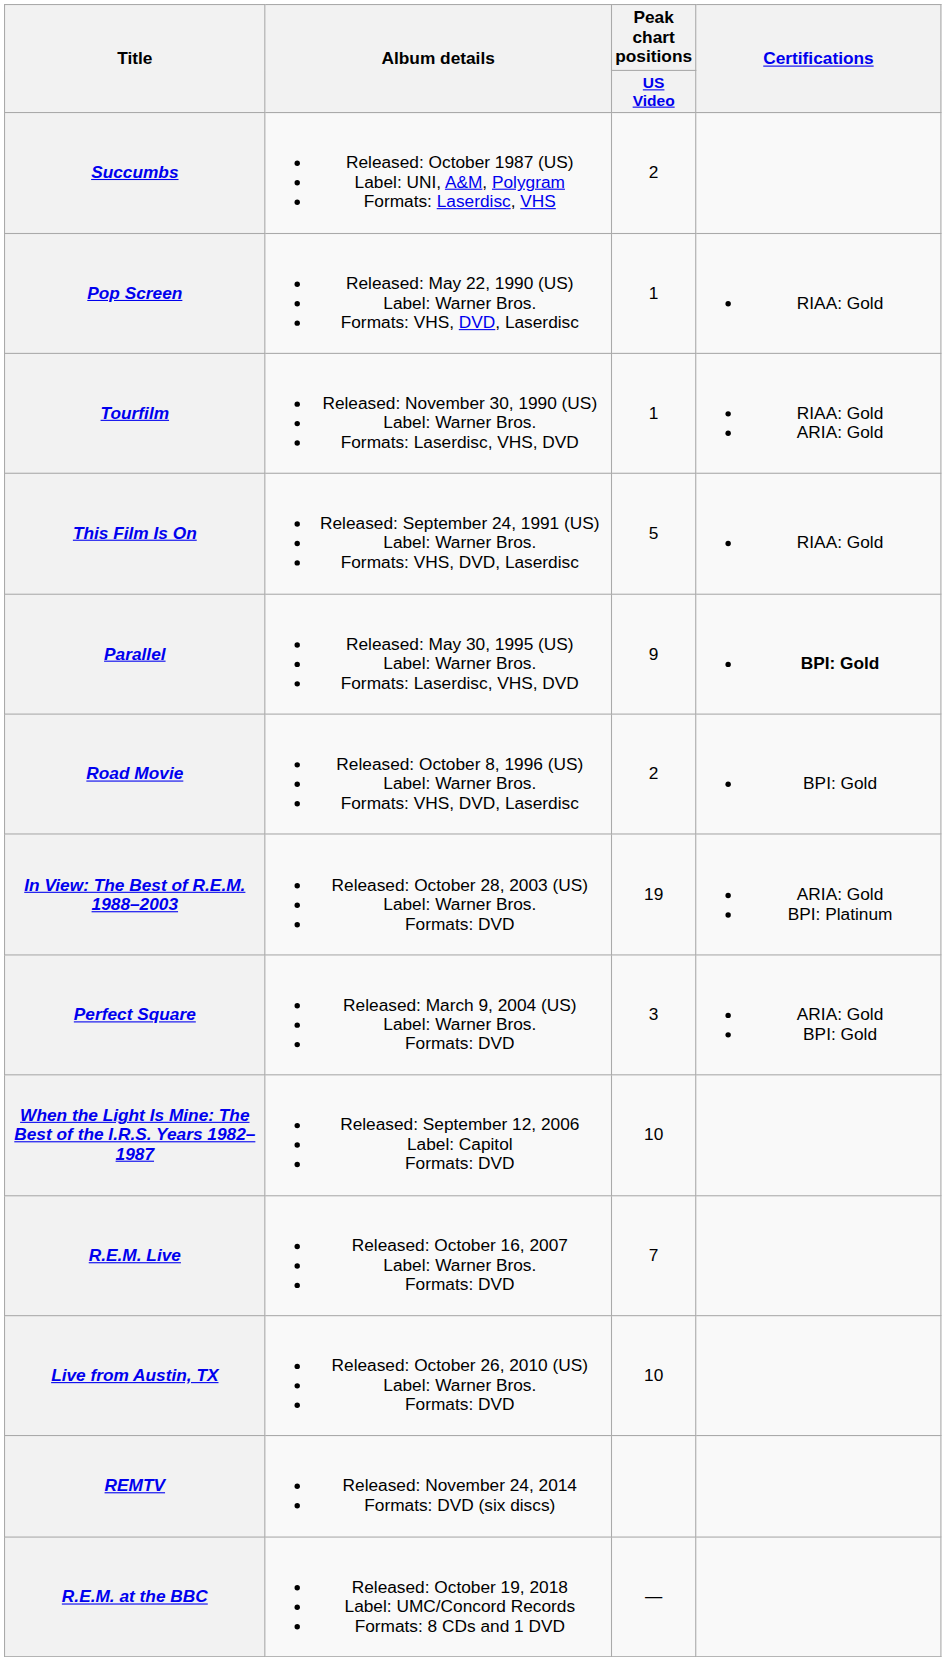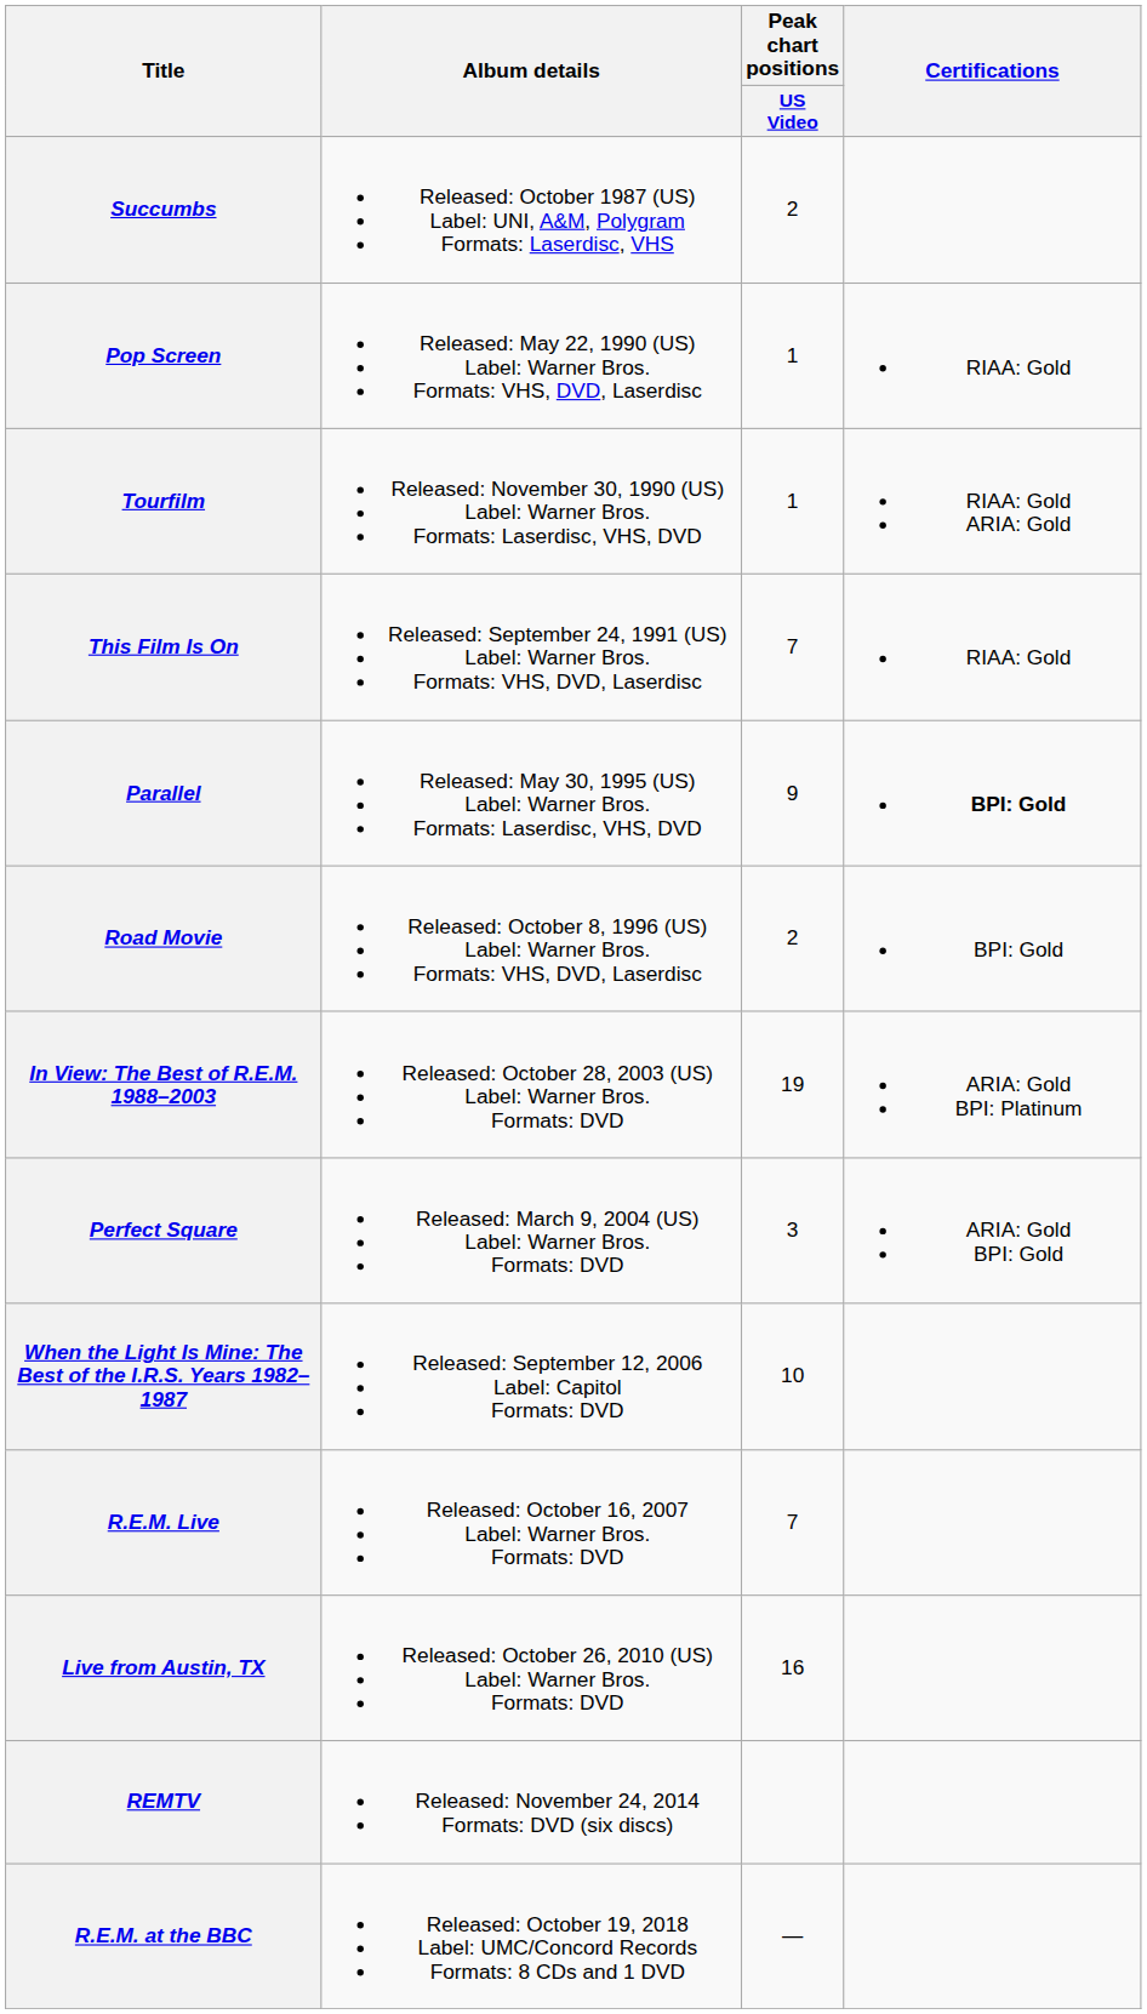 <table class="wikitable plainrowheaders" style="text-align:center;">
 <tr>
 <th scope="col" rowspan="2" style="width:15em;">Title</th>
 <th scope="col" rowspan="2" style="width:20em;">Album details</th>
 <th scope="col">Peak chart positions</th>
 <th scope="col" rowspan="2" style="width:14em;"><a href='#'>Certifications</a></th>
 </tr>
 <tr>
 <th scope="col" style="width:3em;font-size:90%;"><a href='#'>US<br>Video</a><br></th>
 </tr>
 <tr>
 <th scope="row"><em><a href='#'>Succumbs</a></em></th>
 <td><br><ul><li>Released: October 1987 (US)</li><li>Label: UNI, <a href='#'>A&M</a>, <a href='#'>Polygram</a></li><li>Formats: <a href='#'>Laserdisc</a>, <a href='#'>VHS</a></li></ul></td>
 <td>2</td>
 <td></td>
 </tr>
 <tr>
 <th scope="row"><em><a href='#'>Pop Screen</a></em></th>
 <td><br><ul><li>Released: May 22, 1990 <span>(US)</span></li><li>Label: Warner Bros.</li><li>Formats: VHS, <a href='#'>DVD</a>, Laserdisc</li></ul></td>
 <td>1</td>
 <td><br><ul><li>RIAA: Gold</li></ul></td>
 </tr>
 <tr>
 <th scope="row"><em><a href='#'>Tourfilm</a></em></th>
 <td><br><ul><li>Released: November 30, 1990 <span>(US)</span></li><li>Label: Warner Bros.</li><li>Formats: Laserdisc, VHS, DVD</li></ul></td>
 <td>1</td>
 <td><br><ul><li>RIAA: Gold</li><li>ARIA: Gold</li></ul></td>
 </tr>
 <tr>
 <th scope="row"><em><a href='#'>This Film Is On</a></em></th>
 <td><br><ul><li>Released: September 24, 1991 <span>(US)</span></li><li>Label: Warner Bros.</li><li>Formats: VHS, DVD, Laserdisc</li></ul></td>
-<td>5</td>
+<td>7</td>
 <td><br><ul><li>RIAA: Gold</li></ul></td>
 </tr>
 <tr>
 <th scope="row"><em><a href='#'>Parallel</a></em></th>
 <td><br><ul><li>Released: May 30, 1995 <span>(US)</span></li><li>Label: Warner Bros.</li><li>Formats: Laserdisc, VHS, DVD</li></ul></td>
 <td>9</td>
 <td><strong><br><ul><li>BPI: Gold</li></ul></strong></td>
 </tr>
 <tr>
 <th scope="row"><em><a href='#'>Road Movie</a></em></th>
 <td><br><ul><li>Released: October 8, 1996 <span>(US)</span></li><li>Label: Warner Bros.</li><li>Formats: VHS, DVD, Laserdisc</li></ul></td>
 <td>2</td>
 <td><br><ul><li>BPI: Gold</li></ul></td>
 </tr>
 <tr>
 <th scope="row"><em><a href='#'>In View: The Best of R.E.M. 1988–2003</a></em></th>
 <td><br><ul><li>Released: October 28, 2003 <span>(US)</span></li><li>Label: Warner Bros.</li><li>Formats: DVD</li></ul></td>
 <td>19</td>
 <td><br><ul><li>ARIA: Gold</li><li>BPI: Platinum</li></ul></td>
 </tr>
 <tr>
 <th scope="row"><em><a href='#'>Perfect Square</a></em></th>
 <td><br><ul><li>Released: March 9, 2004 <span>(US)</span></li><li>Label: Warner Bros.</li><li>Formats: DVD</li></ul></td>
 <td>3</td>
 <td><br><ul><li>ARIA: Gold</li><li>BPI: Gold</li></ul></td>
 </tr>
 <tr>
 <th scope="row"><em><a href='#'>When the Light Is Mine: The Best of the I.R.S. Years 1982–1987</a></em></th>
 <td><br><ul><li>Released: September 12, 2006</li><li>Label: Capitol</li><li>Formats: DVD</li></ul></td>
 <td>10</td>
 <td></td>
 </tr>
 <tr>
 <th scope="row"><em><a href='#'>R.E.M. Live</a></em></th>
 <td><br><ul><li>Released: October 16, 2007</li><li>Label: Warner Bros.</li><li>Formats: DVD</li></ul></td>
 <td>7</td>
 <td></td>
 </tr>
 <tr>
 <th scope="row"><em><a href='#'>Live from Austin, TX</a></em></th>
 <td><br><ul><li>Released: October 26, 2010 <span>(US)</span></li><li>Label: Warner Bros.</li><li>Formats: DVD</li></ul></td>
-<td>10</td>
+<td>16</td>
 <td></td>
 </tr>
 <tr>
 <th scope="row"><em><a href='#'>REMTV</a></em></th>
 <td><br><ul><li>Released: November 24, 2014</li><li>Formats: DVD (six discs)</li></ul></td>
 <td></td>
 <td></td>
 </tr>
 <tr>
 <th scope="row"><em><a href='#'>R.E.M. at the BBC</a></em></th>
 <td><br><ul><li>Released: October 19, 2018</li><li>Label: UMC/Concord Records</li><li>Formats: 8 CDs and 1 DVD</li></ul></td>
 <td>—</td>
 <td></td>
 </tr>
 <tr>
 </tr>
 </table>
